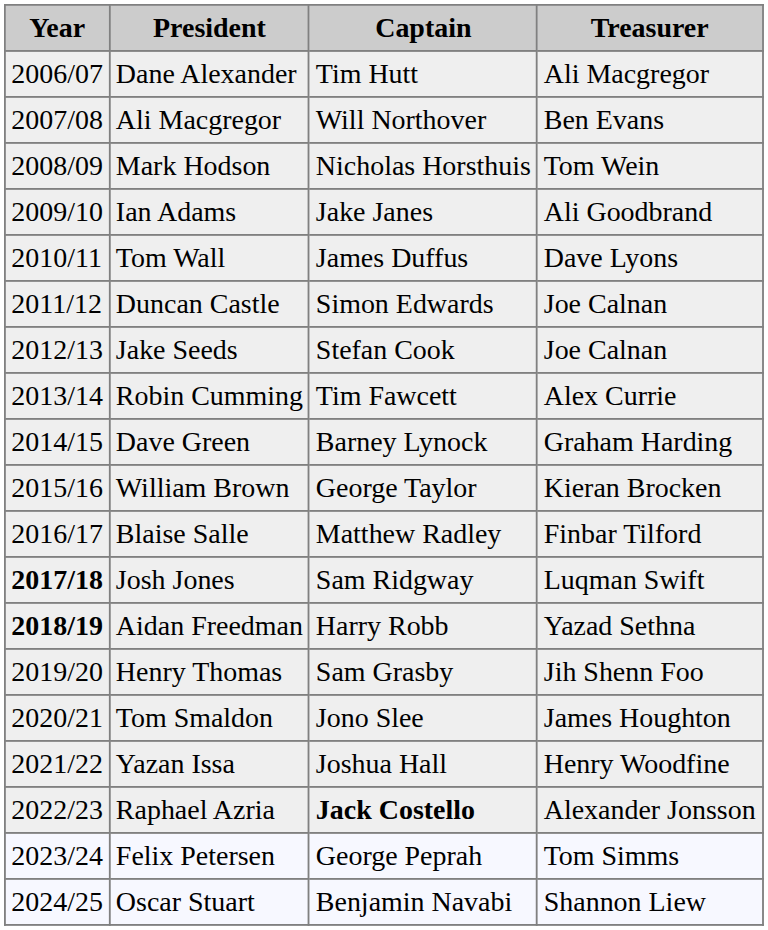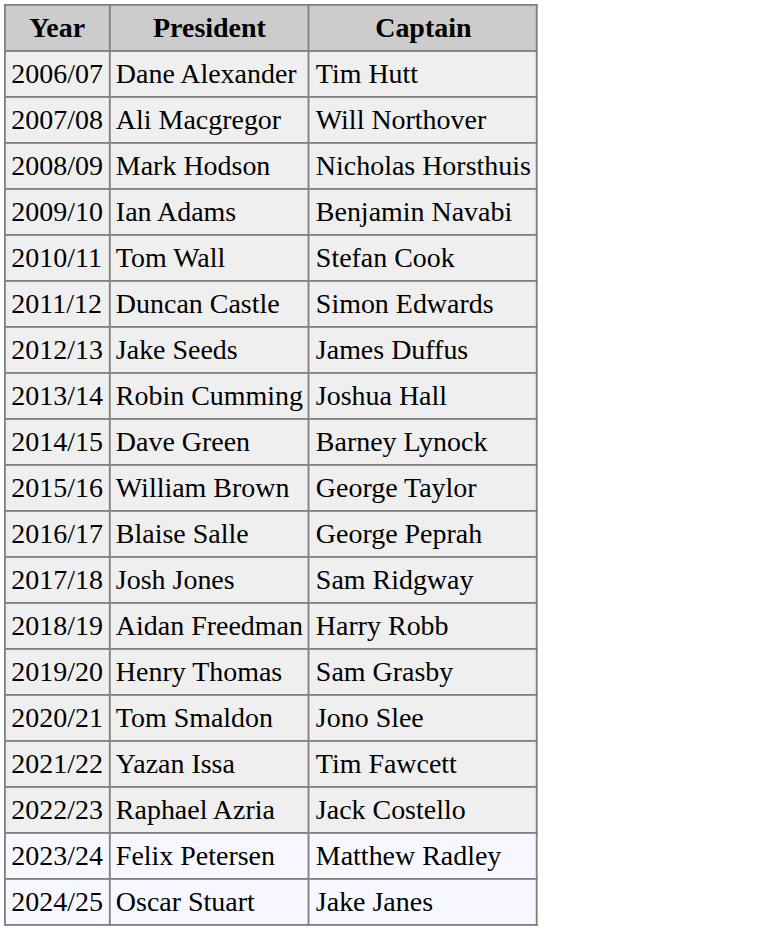 <table bgcolor="#f7f8ff" cellpadding="3" cellspacing="0" border="1" style="font-size: 95%; border: gray solid 1px; border-collapse: collapse;">
 <tr bgcolor="#CCCCCC">
 <td align="center"><strong>Year</strong></td>
 <td align="center"><strong>President</strong></td>
 <td align="center"><strong>Captain</strong></td>
-<td align="center"><strong>Treasurer</strong></td>
 </tr>
 <tr bgcolor="#EFEFEF">
 <td>2006/07</td>
 <td>Dane Alexander</td>
 <td>Tim Hutt</td>
-<td>Ali Macgregor</td>
 </tr>
 <tr bgcolor="#EFEFEF">
 <td>2007/08</td>
 <td>Ali Macgregor</td>
 <td>Will Northover</td>
-<td>Ben Evans</td>
 </tr>
 <tr bgcolor="#EFEFEF">
 <td>2008/09</td>
 <td>Mark Hodson</td>
 <td>Nicholas Horsthuis</td>
-<td>Tom Wein</td>
 </tr>
 <tr bgcolor="#EFEFEF">
 <td>2009/10</td>
 <td>Ian Adams</td>
-<td>Jake Janes</td>
-<td>Ali Goodbrand</td>
+<td>Benjamin Navabi</td>
 </tr>
 <tr bgcolor="#EFEFEF">
 <td>2010/11</td>
 <td>Tom Wall</td>
-<td>James Duffus</td>
-<td>Dave Lyons</td>
+<td>Stefan Cook</td>
 </tr>
 <tr bgcolor="#EFEFEF">
 <td>2011/12</td>
 <td>Duncan Castle</td>
 <td>Simon Edwards</td>
-<td>Joe Calnan</td>
 </tr>
 <tr bgcolor="#EFEFEF">
 <td>2012/13</td>
 <td>Jake Seeds</td>
-<td>Stefan Cook</td>
-<td>Joe Calnan</td>
+<td>James Duffus</td>
 </tr>
 <tr bgcolor="#EFEFEF">
 <td>2013/14</td>
 <td>Robin Cumming</td>
-<td>Tim Fawcett</td>
-<td>Alex Currie</td>
+<td>Joshua Hall</td>
 </tr>
 <tr bgcolor="#EFEFEF">
 <td>2014/15</td>
 <td>Dave Green</td>
 <td>Barney Lynock</td>
-<td>Graham Harding</td>
 </tr>
 <tr bgcolor="#EFEFEF">
 <td>2015/16</td>
 <td>William Brown</td>
 <td>George Taylor</td>
-<td>Kieran Brocken</td>
 </tr>
 <tr bgcolor="#EFEFEF">
 <td>2016/17</td>
 <td>Blaise Salle</td>
-<td>Matthew Radley</td>
-<td>Finbar Tilford</td>
+<td>George Peprah</td>
 </tr>
 <tr bgcolor="#EFEFEF">
-<td><strong>2017/18</strong></td>
+<td>2017/18</td>
 <td>Josh Jones</td>
 <td>Sam Ridgway</td>
-<td>Luqman Swift</td>
 </tr>
 <tr bgcolor="#EFEFEF">
-<td><strong>2018/19</strong></td>
+<td>2018/19</td>
 <td>Aidan Freedman</td>
 <td>Harry Robb</td>
-<td>Yazad Sethna</td>
 </tr>
 <tr bgcolor="#EFEFEF">
 <td>2019/20</td>
 <td>Henry Thomas</td>
 <td>Sam Grasby</td>
-<td>Jih Shenn Foo</td>
 </tr>
 <tr bgcolor="#EFEFEF">
 <td>2020/21</td>
 <td>Tom Smaldon</td>
 <td>Jono Slee</td>
-<td>James Houghton</td>
 </tr>
 <tr bgcolor="#EFEFEF">
 <td>2021/22</td>
 <td>Yazan Issa</td>
-<td>Joshua Hall</td>
-<td>Henry Woodfine</td>
+<td>Tim Fawcett</td>
 </tr>
 <tr bgcolor="#EFEFEF">
 <td>2022/23</td>
 <td>Raphael Azria</td>
-<td><strong>Jack Costello</strong></td>
-<td>Alexander Jonsson</td>
+<td>Jack Costello</td>
 </tr>
 <tr>
 <td>2023/24</td>
 <td>Felix Petersen</td>
-<td>George Peprah</td>
-<td>Tom Simms</td>
+<td>Matthew Radley</td>
 </tr>
 <tr>
 <td>2024/25</td>
 <td>Oscar Stuart</td>
-<td>Benjamin Navabi</td>
-<td>Shannon Liew</td>
+<td>Jake Janes</td>
 </tr>
 </table>
